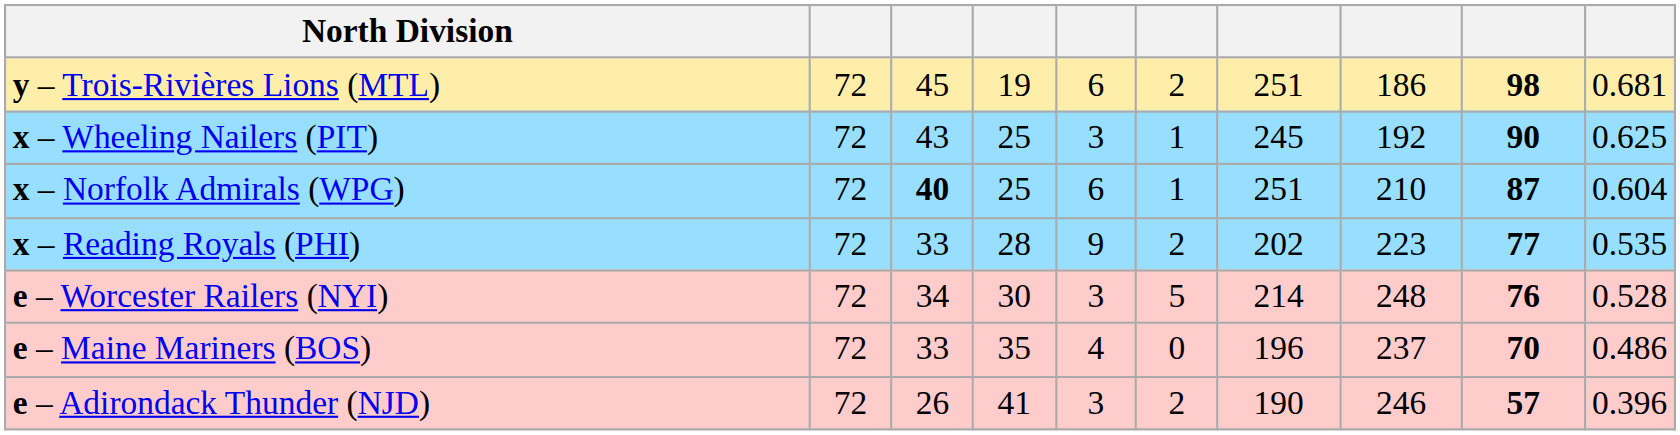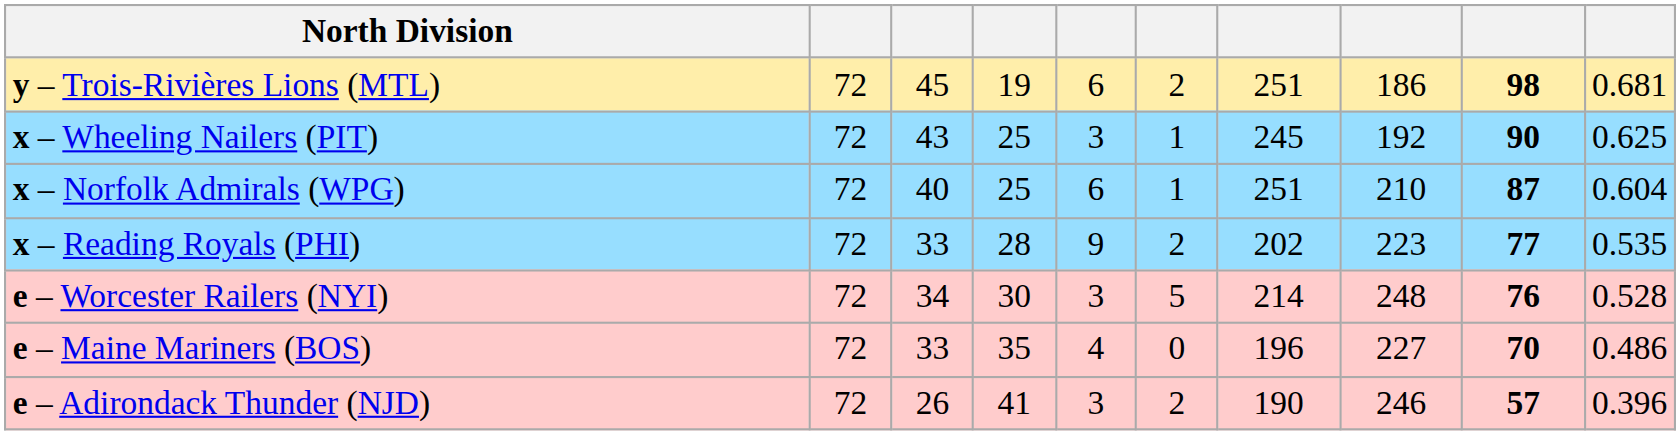 <table class="wikitable sortable" style="text-align:center; width:50em">
 <tr>
 <th style="width:50%;" class="unsortable">North Division</th>
 <th width="5%"></th>
 <th width="5%"></th>
 <th width="5%"></th>
 <th width="5%"></th>
 <th width="5%"></th>
 <th width="7.5%"></th>
 <th width="7.5%"></th>
 <th width="7.5%"></th>
 <th width="7.5%"></th>
 </tr>
 <tr bgcolor=#ffeeaa>
 <td align=left><strong>y</strong> – <a href='#'>Trois-Rivières Lions</a> (<a href='#'>MTL</a>)</td>
 <td>72</td>
 <td>45</td>
 <td>19</td>
 <td>6</td>
 <td>2</td>
 <td>251</td>
 <td>186</td>
 <td><strong>98</strong></td>
 <td>0.681</td>
 </tr>
 <tr bgcolor=#97deff>
 <td align=left><strong>x</strong> – <a href='#'>Wheeling Nailers</a> (<a href='#'>PIT</a>)</td>
 <td>72</td>
 <td>43</td>
 <td>25</td>
 <td>3</td>
 <td>1</td>
 <td>245</td>
 <td>192</td>
 <td><strong>90</strong></td>
 <td>0.625</td>
 </tr>
 <tr bgcolor=#97deff>
 <td align=left><strong>x</strong> – <a href='#'>Norfolk Admirals</a> (<a href='#'>WPG</a>)</td>
 <td>72</td>
-<td><strong>40</strong></td>
+<td>40</td>
 <td>25</td>
 <td>6</td>
 <td>1</td>
 <td>251</td>
 <td>210</td>
 <td><strong>87</strong></td>
 <td>0.604</td>
 </tr>
 <tr bgcolor=#97deff>
 <td align=left><strong>x</strong> – <a href='#'>Reading Royals</a> (<a href='#'>PHI</a>)</td>
 <td>72</td>
 <td>33</td>
 <td>28</td>
 <td>9</td>
 <td>2</td>
 <td>202</td>
 <td>223</td>
 <td><strong>77</strong></td>
 <td>0.535</td>
 </tr>
 <tr bgcolor=#ffcccc>
 <td align=left><strong>e</strong> – <a href='#'>Worcester Railers</a> (<a href='#'>NYI</a>)</td>
 <td>72</td>
 <td>34</td>
 <td>30</td>
 <td>3</td>
 <td>5</td>
 <td>214</td>
 <td>248</td>
 <td><strong>76</strong></td>
 <td>0.528</td>
 </tr>
 <tr bgcolor=#ffcccc>
 <td align=left><strong>e</strong> – <a href='#'>Maine Mariners</a> (<a href='#'>BOS</a>)</td>
 <td>72</td>
 <td>33</td>
 <td>35</td>
 <td>4</td>
 <td>0</td>
 <td>196</td>
-<td>237</td>
+<td>227</td>
 <td><strong>70</strong></td>
 <td>0.486</td>
 </tr>
 <tr bgcolor=#ffcccc>
 <td align=left><strong>e</strong> – <a href='#'>Adirondack Thunder</a> (<a href='#'>NJD</a>)</td>
 <td>72</td>
 <td>26</td>
 <td>41</td>
 <td>3</td>
 <td>2</td>
 <td>190</td>
 <td>246</td>
 <td><strong>57</strong></td>
 <td>0.396</td>
 </tr>
 </table>
